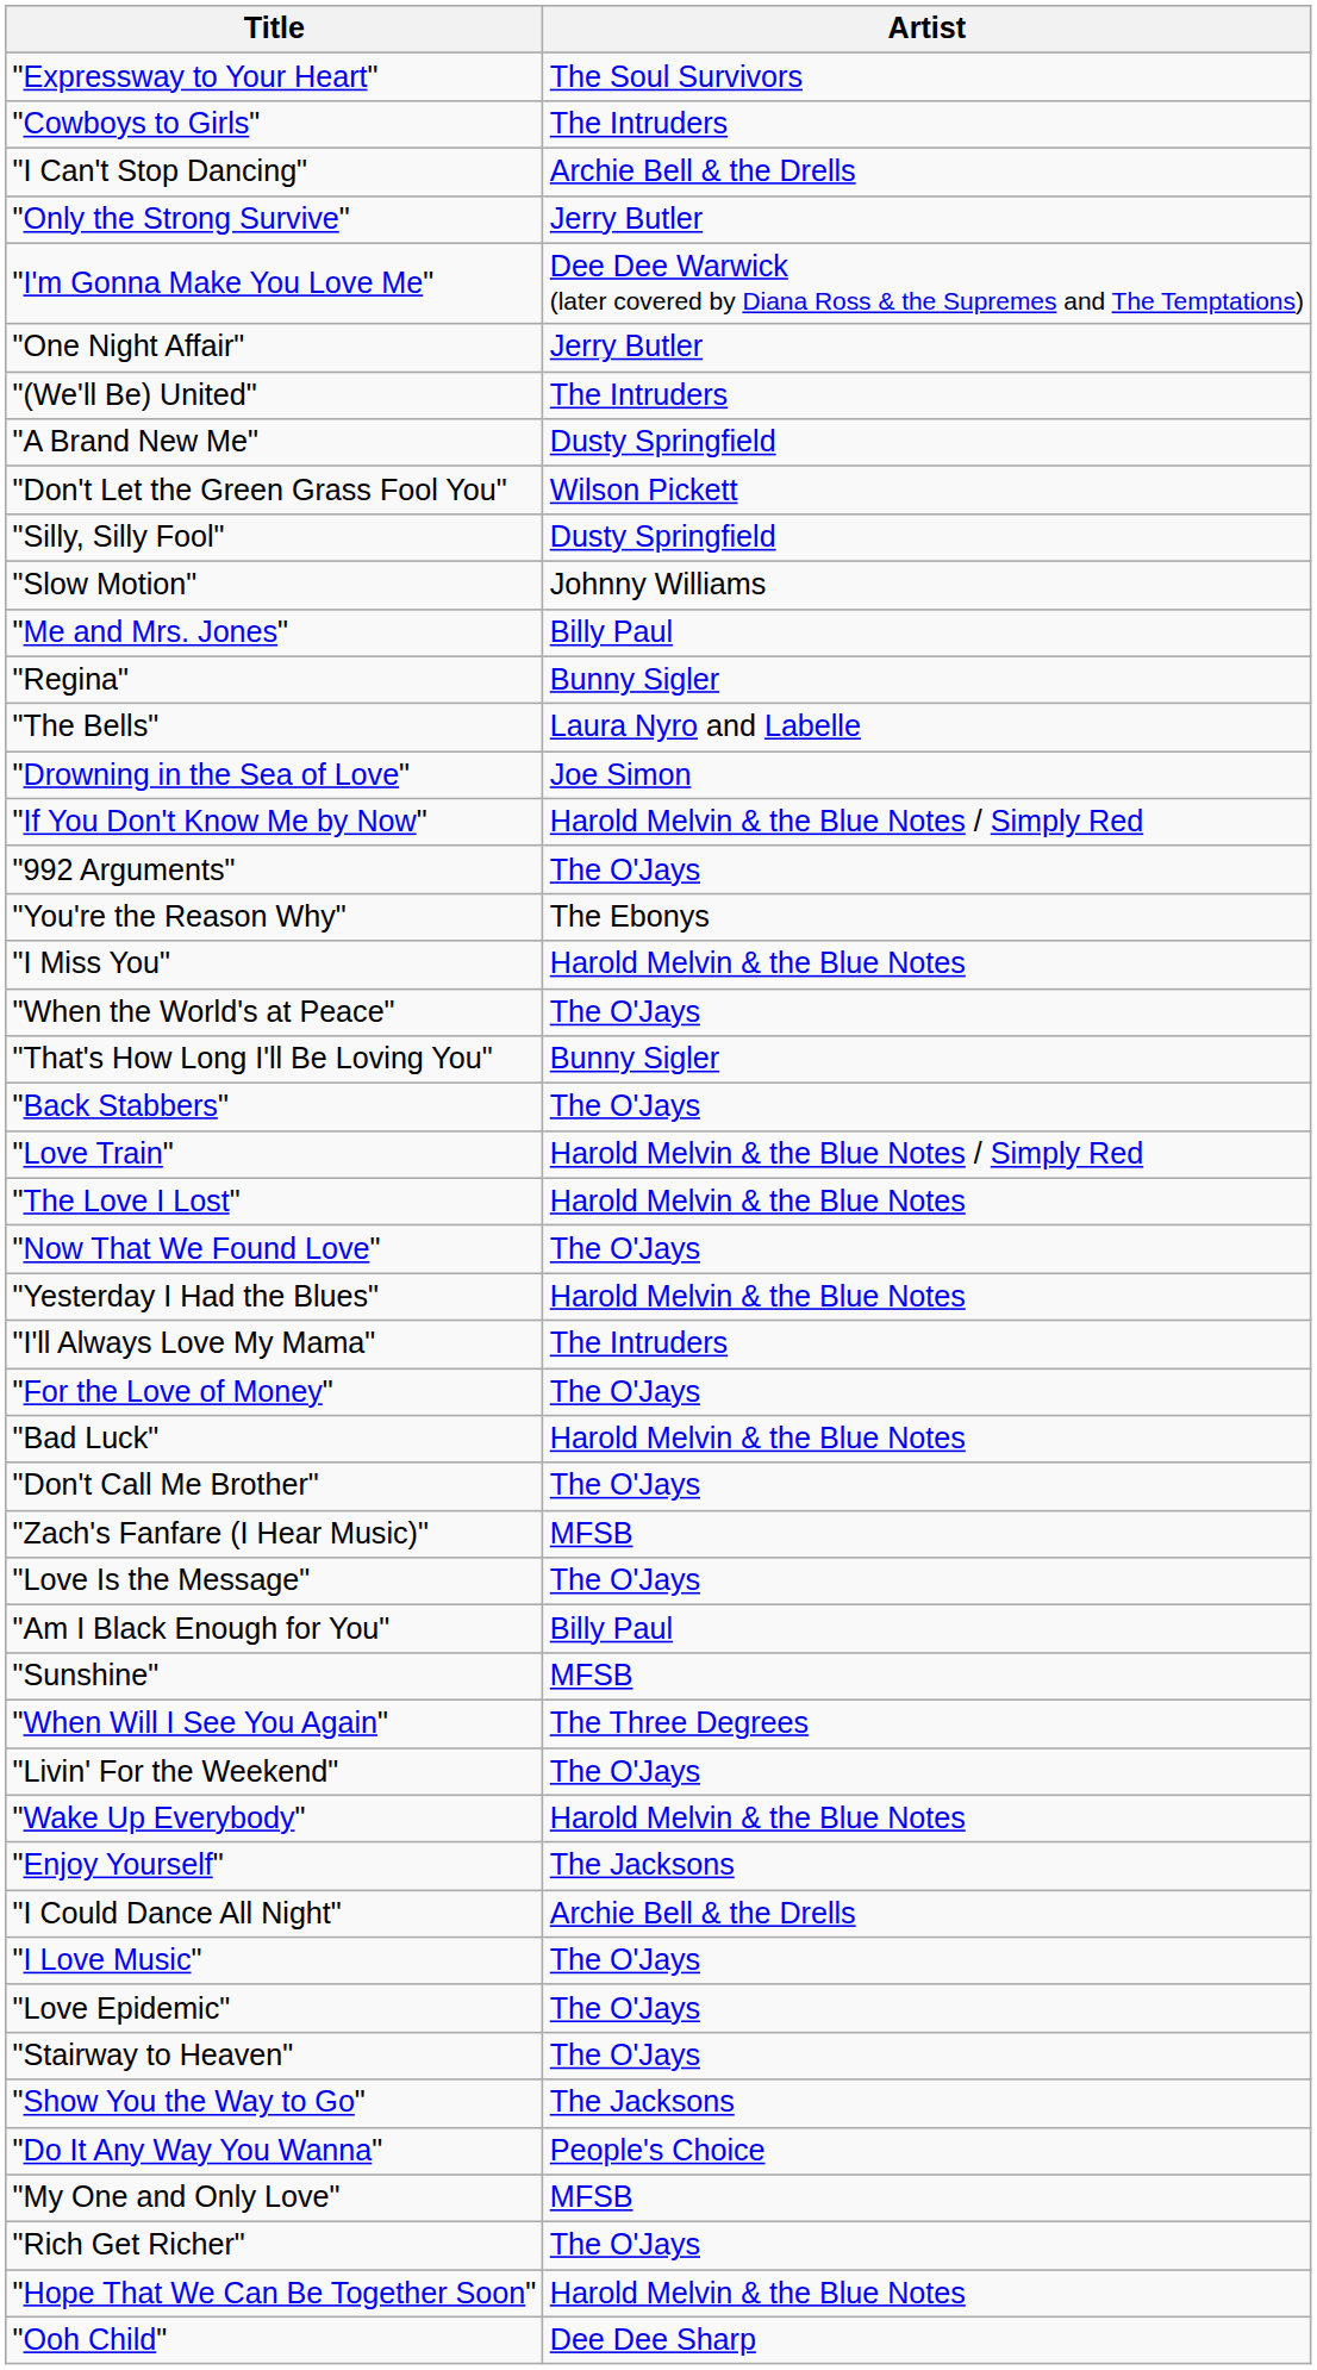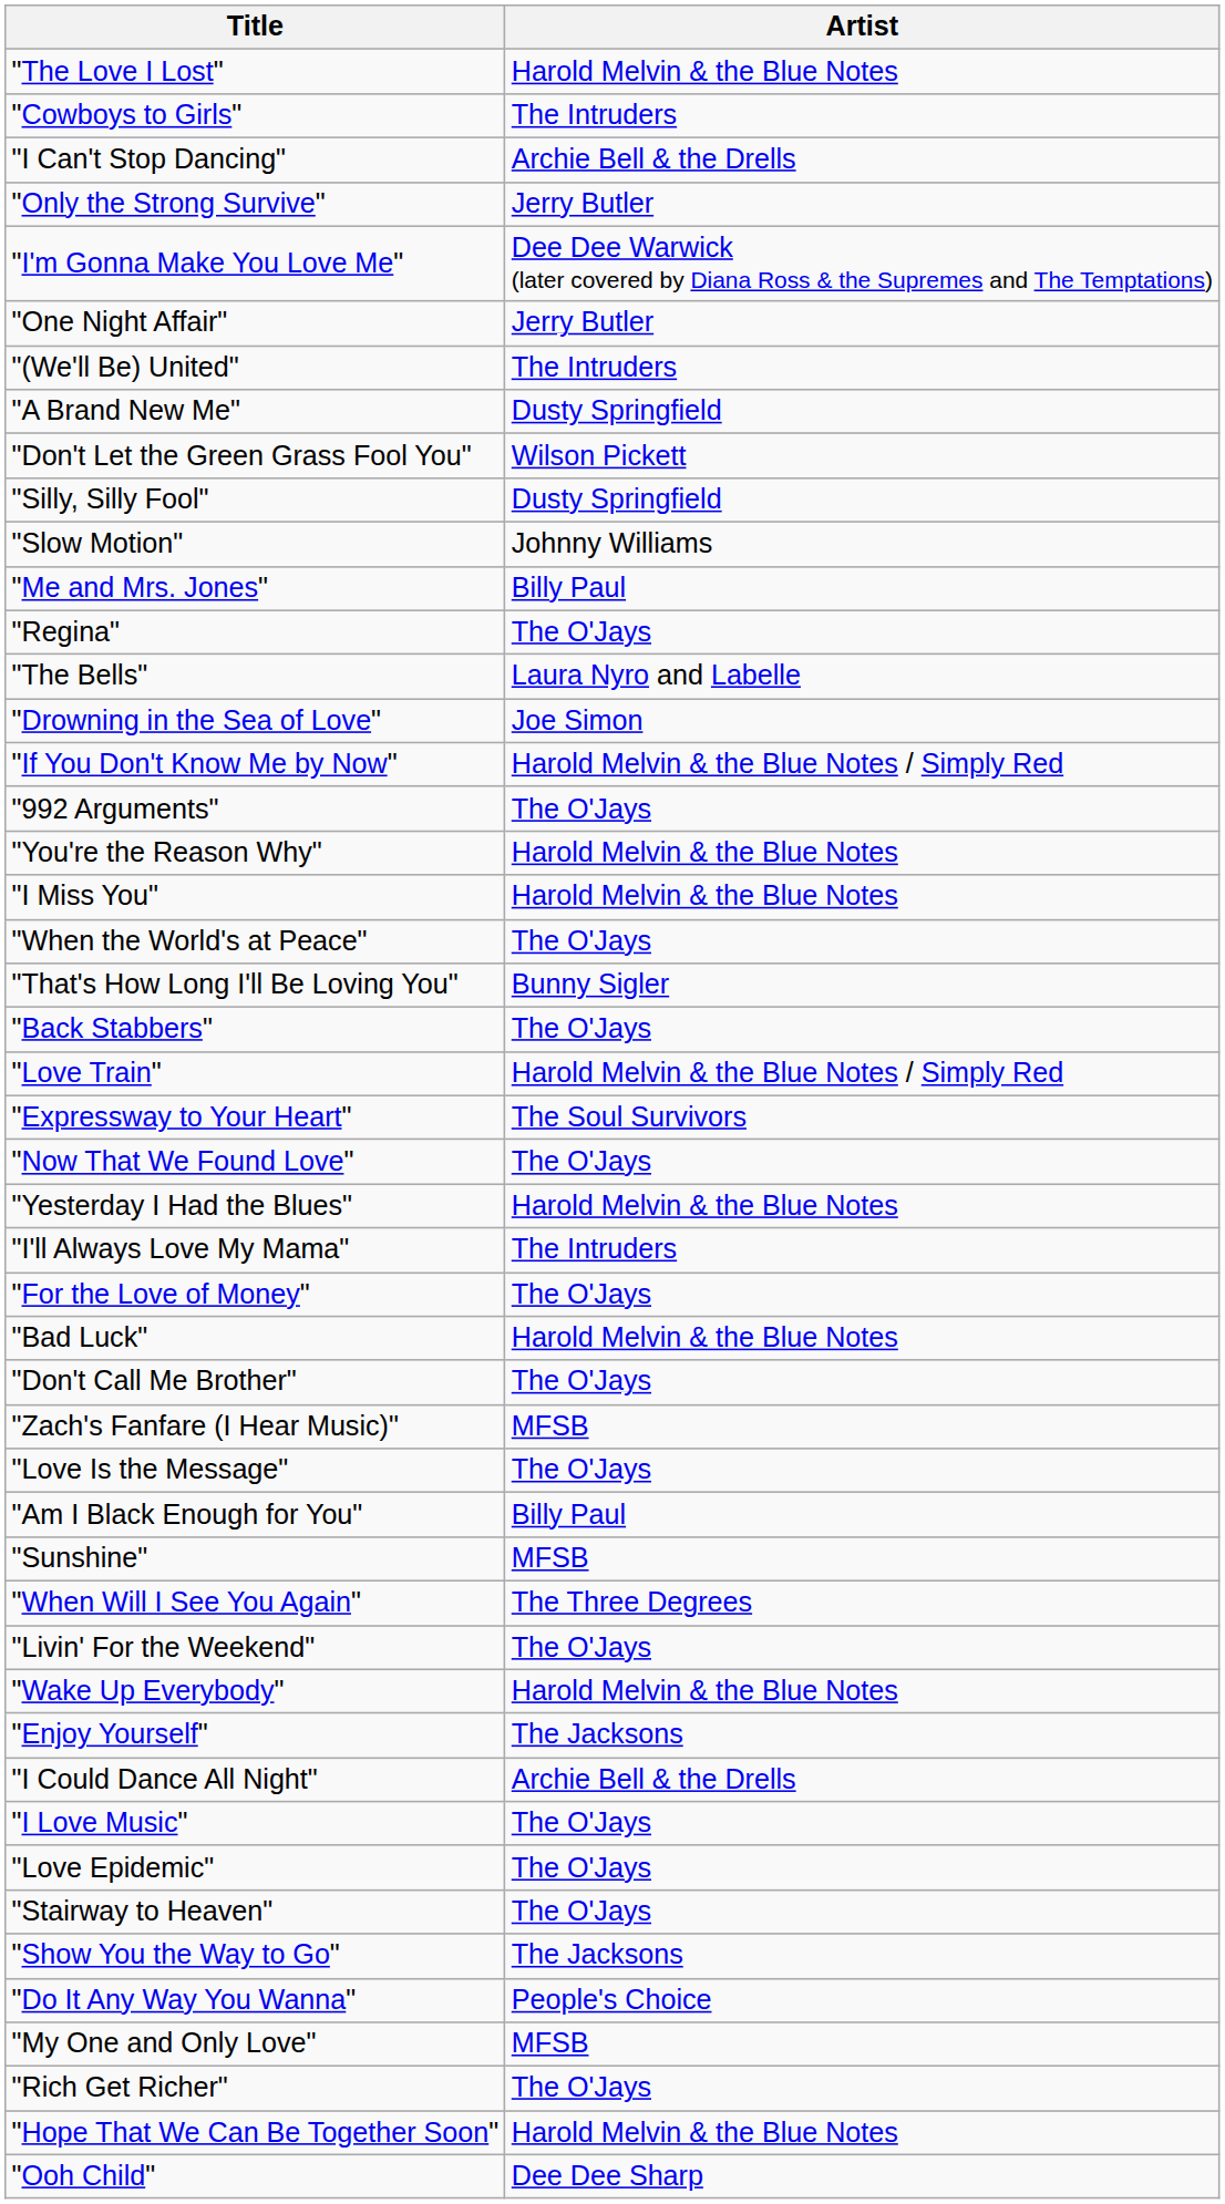 <table class="wikitable sortable">
 <tr>
 <th>Title</th>
 <th>Artist</th>
 </tr>
 <tr>
-<td>"<a href='#'>Expressway to Your Heart</a>"</td>
-<td><a href='#'>The Soul Survivors</a></td>
+<td>"<a href='#'>The Love I Lost</a>"</td>
+<td><a href='#'>Harold Melvin & the Blue Notes</a></td>
 </tr>
 <tr>
 <td>"<a href='#'>Cowboys to Girls</a>"</td>
 <td><a href='#'>The Intruders</a></td>
 </tr>
 <tr>
 <td>"I Can't Stop Dancing"</td>
 <td><a href='#'>Archie Bell & the Drells</a></td>
 </tr>
 <tr>
 <td>"<a href='#'>Only the Strong Survive</a>"</td>
 <td><a href='#'>Jerry Butler</a></td>
 </tr>
 <tr>
 <td>"<a href='#'>I'm Gonna Make You Love Me</a>"</td>
 <td><a href='#'>Dee Dee Warwick</a> <br><small>(later covered by <a href='#'>Diana Ross & the Supremes</a> and <a href='#'>The Temptations</a>)</small></td>
 </tr>
 <tr>
 <td>"One Night Affair"</td>
 <td><a href='#'>Jerry Butler</a></td>
 </tr>
 <tr>
 <td>"(We'll Be) United"</td>
 <td><a href='#'>The Intruders</a></td>
 </tr>
 <tr>
 <td>"A Brand New Me"</td>
 <td><a href='#'>Dusty Springfield</a></td>
 </tr>
 <tr>
 <td>"Don't Let the Green Grass Fool You"</td>
 <td><a href='#'>Wilson Pickett</a></td>
 </tr>
 <tr>
 <td>"Silly, Silly Fool"</td>
 <td><a href='#'>Dusty Springfield</a></td>
 </tr>
 <tr>
 <td>"Slow Motion"</td>
 <td>Johnny Williams</td>
 </tr>
 <tr>
 <td>"<a href='#'>Me and Mrs. Jones</a>"</td>
 <td><a href='#'>Billy Paul</a></td>
 </tr>
 <tr>
 <td>"Regina"</td>
-<td><a href='#'>Bunny Sigler</a></td>
+<td><a href='#'>The O'Jays</a></td>
 </tr>
 <tr>
 <td>"The Bells"</td>
 <td><a href='#'>Laura Nyro</a> and <a href='#'>Labelle</a></td>
 </tr>
 <tr>
 <td>"<a href='#'>Drowning in the Sea of Love</a>"</td>
 <td><a href='#'>Joe Simon</a></td>
 </tr>
 <tr>
 <td>"<a href='#'>If You Don't Know Me by Now</a>"</td>
 <td><a href='#'>Harold Melvin & the Blue Notes</a> / <a href='#'>Simply Red</a></td>
 </tr>
 <tr>
 <td>"992 Arguments"</td>
 <td><a href='#'>The O'Jays</a></td>
 </tr>
 <tr>
 <td>"You're the Reason Why"</td>
-<td>The Ebonys</td>
+<td><a href='#'>Harold Melvin & the Blue Notes</a></td>
 </tr>
 <tr>
 <td>"I Miss You"</td>
 <td><a href='#'>Harold Melvin & the Blue Notes</a></td>
 </tr>
 <tr>
 <td>"When the World's at Peace"</td>
 <td><a href='#'>The O'Jays</a></td>
 </tr>
 <tr>
 <td>"That's How Long I'll Be Loving You"</td>
 <td><a href='#'>Bunny Sigler</a></td>
 </tr>
 <tr>
 <td>"<a href='#'>Back Stabbers</a>"</td>
 <td><a href='#'>The O'Jays</a></td>
 </tr>
 <tr>
 <td>"<a href='#'>Love Train</a>"</td>
 <td><a href='#'>Harold Melvin & the Blue Notes</a> / <a href='#'>Simply Red</a></td>
 </tr>
 <tr>
-<td>"<a href='#'>The Love I Lost</a>"</td>
-<td><a href='#'>Harold Melvin & the Blue Notes</a></td>
+<td>"<a href='#'>Expressway to Your Heart</a>"</td>
+<td><a href='#'>The Soul Survivors</a></td>
 </tr>
 <tr>
 <td>"<a href='#'>Now That We Found Love</a>"</td>
 <td><a href='#'>The O'Jays</a></td>
 </tr>
 <tr>
 <td>"Yesterday I Had the Blues"</td>
 <td><a href='#'>Harold Melvin & the Blue Notes</a></td>
 </tr>
 <tr>
 <td>"I'll Always Love My Mama"</td>
 <td><a href='#'>The Intruders</a></td>
 </tr>
 <tr>
 <td>"<a href='#'>For the Love of Money</a>"</td>
 <td><a href='#'>The O'Jays</a></td>
 </tr>
 <tr>
 <td>"Bad Luck"</td>
 <td><a href='#'>Harold Melvin & the Blue Notes</a></td>
 </tr>
 <tr>
 <td>"Don't Call Me Brother"</td>
 <td><a href='#'>The O'Jays</a></td>
 </tr>
 <tr>
 <td>"Zach's Fanfare (I Hear Music)"</td>
 <td><a href='#'>MFSB</a></td>
 </tr>
 <tr>
 <td>"Love Is the Message"</td>
 <td><a href='#'>The O'Jays</a></td>
 </tr>
 <tr>
 <td>"Am I Black Enough for You"</td>
 <td><a href='#'>Billy Paul</a></td>
 </tr>
 <tr>
 <td>"Sunshine"</td>
 <td><a href='#'>MFSB</a></td>
 </tr>
 <tr>
 <td>"<a href='#'>When Will I See You Again</a>"</td>
 <td><a href='#'>The Three Degrees</a></td>
 </tr>
 <tr>
 <td>"Livin' For the Weekend"</td>
 <td><a href='#'>The O'Jays</a></td>
 </tr>
 <tr>
 <td>"<a href='#'>Wake Up Everybody</a>"</td>
 <td><a href='#'>Harold Melvin & the Blue Notes</a></td>
 </tr>
 <tr>
 <td>"<a href='#'>Enjoy Yourself</a>"</td>
 <td><a href='#'>The Jacksons</a></td>
 </tr>
 <tr>
 <td>"I Could Dance All Night"</td>
 <td><a href='#'>Archie Bell & the Drells</a></td>
 </tr>
 <tr>
 <td>"<a href='#'>I Love Music</a>"</td>
 <td><a href='#'>The O'Jays</a></td>
 </tr>
 <tr>
 <td>"Love Epidemic"</td>
 <td><a href='#'>The O'Jays</a></td>
 </tr>
 <tr>
 <td>"Stairway to Heaven"</td>
 <td><a href='#'>The O'Jays</a></td>
 </tr>
 <tr>
 <td>"<a href='#'>Show You the Way to Go</a>"</td>
 <td><a href='#'>The Jacksons</a></td>
 </tr>
 <tr>
 <td>"<a href='#'>Do It Any Way You Wanna</a>"</td>
 <td><a href='#'>People's Choice</a></td>
 </tr>
 <tr>
 <td>"My One and Only Love"</td>
 <td><a href='#'>MFSB</a></td>
 </tr>
 <tr>
 <td>"Rich Get Richer"</td>
 <td><a href='#'>The O'Jays</a></td>
 </tr>
 <tr>
 <td>"<a href='#'>Hope That We Can Be Together Soon</a>"</td>
 <td><a href='#'>Harold Melvin & the Blue Notes</a></td>
 </tr>
 <tr>
 <td>"<a href='#'>Ooh Child</a>"</td>
 <td><a href='#'>Dee Dee Sharp</a></td>
 </tr>
 </table>
